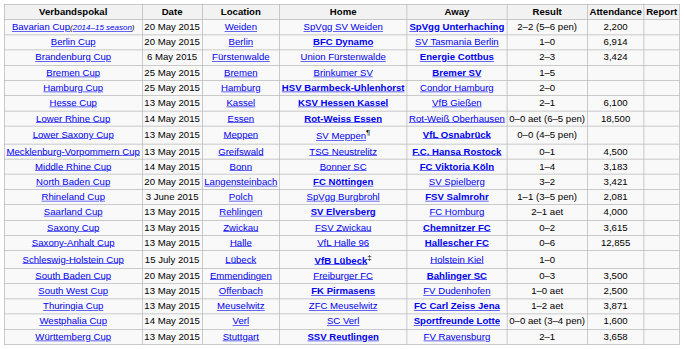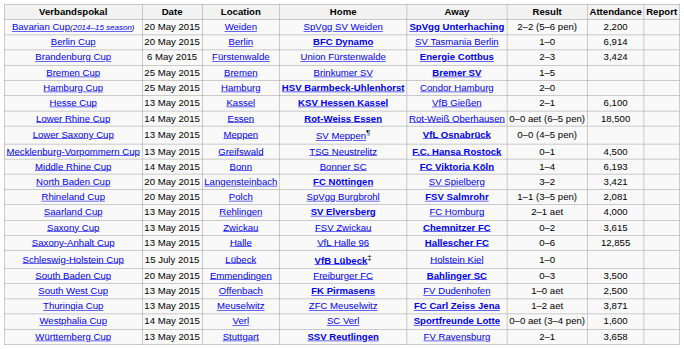 <table class="wikitable">
 <tr>
 <th>Verbandspokal</th>
 <th>Date</th>
 <th>Location</th>
 <th>Home</th>
 <th>Away</th>
 <th>Result</th>
 <th>Attendance</th>
 <th>Report</th>
 </tr>
 <tr align="center">
 <td><a href='#'>Bavarian Cup</a><small><em>(<a href='#'>2014–15 season</a>)</em></small></td>
 <td>20 May 2015</td>
 <td><a href='#'>Weiden</a></td>
 <td><a href='#'>SpVgg SV Weiden</a></td>
 <td><strong><a href='#'>SpVgg Unterhaching</a></strong></td>
 <td>2–2 (5–6 pen)</td>
 <td>2,200</td>
 <td></td>
 </tr>
 <tr align="center">
 <td><a href='#'>Berlin Cup</a></td>
 <td>20 May 2015</td>
 <td><a href='#'>Berlin</a></td>
 <td><strong><a href='#'>BFC Dynamo</a></strong></td>
 <td><a href='#'>SV Tasmania Berlin</a></td>
 <td>1–0</td>
 <td>6,914</td>
 <td></td>
 </tr>
 <tr align="center">
 <td><a href='#'>Brandenburg Cup</a></td>
 <td>6 May 2015</td>
 <td><a href='#'>Fürstenwalde</a></td>
 <td><a href='#'>Union Fürstenwalde</a></td>
 <td><strong><a href='#'>Energie Cottbus</a></strong></td>
 <td>2–3</td>
 <td>3,424</td>
 <td></td>
 </tr>
 <tr align="center">
 <td><a href='#'>Bremen Cup</a></td>
 <td>25 May 2015</td>
 <td><a href='#'>Bremen</a></td>
 <td><a href='#'>Brinkumer SV</a></td>
 <td><strong><a href='#'>Bremer SV</a></strong></td>
 <td>1–5</td>
 <td></td>
 <td></td>
 </tr>
 <tr align="center">
 <td><a href='#'>Hamburg Cup</a></td>
 <td>25 May 2015</td>
 <td><a href='#'>Hamburg</a></td>
 <td><strong><a href='#'>HSV Barmbeck-Uhlenhorst</a></strong></td>
 <td><a href='#'>Condor Hamburg</a></td>
 <td>2–0</td>
 <td></td>
 <td></td>
 </tr>
 <tr align="center">
 <td><a href='#'>Hesse Cup</a></td>
 <td>13 May 2015</td>
 <td><a href='#'>Kassel</a></td>
 <td><strong><a href='#'>KSV Hessen Kassel</a></strong></td>
 <td><a href='#'>VfB Gießen</a></td>
 <td>2–1</td>
 <td>6,100</td>
 <td></td>
 </tr>
 <tr align="center">
 <td><a href='#'>Lower Rhine Cup</a></td>
 <td>14 May 2015</td>
 <td><a href='#'>Essen</a></td>
 <td><strong><a href='#'>Rot-Weiss Essen</a></strong></td>
 <td><a href='#'>Rot-Weiß Oberhausen</a></td>
 <td>0–0 aet (6–5 pen)</td>
 <td>18,500</td>
 <td></td>
 </tr>
 <tr align="center">
 <td><a href='#'>Lower Saxony Cup</a></td>
 <td>13 May 2015</td>
 <td><a href='#'>Meppen</a></td>
 <td><a href='#'>SV Meppen</a><sup>¶</sup></td>
 <td><strong><a href='#'>VfL Osnabrück</a></strong></td>
 <td>0–0 (4–5 pen)</td>
 <td></td>
 <td></td>
 </tr>
 <tr align="center">
 <td><a href='#'>Mecklenburg-Vorpommern Cup</a></td>
 <td>13 May 2015</td>
 <td><a href='#'>Greifswald</a></td>
 <td><a href='#'>TSG Neustrelitz</a></td>
 <td><strong><a href='#'>F.C. Hansa Rostock</a></strong></td>
 <td>0–1</td>
 <td>4,500</td>
 <td></td>
 </tr>
 <tr align="center">
 <td><a href='#'>Middle Rhine Cup</a></td>
 <td>14 May 2015</td>
 <td><a href='#'>Bonn</a></td>
 <td><a href='#'>Bonner SC</a></td>
 <td><strong><a href='#'>FC Viktoria Köln</a></strong></td>
 <td>1–4</td>
-<td>3,183</td>
+<td>6,193</td>
 <td></td>
 </tr>
 <tr align="center">
 <td><a href='#'>North Baden Cup</a></td>
 <td>20 May 2015</td>
 <td><a href='#'>Langensteinbach</a></td>
 <td><strong><a href='#'>FC Nöttingen</a></strong></td>
 <td><a href='#'>SV Spielberg</a></td>
 <td>3–2</td>
 <td>3,421</td>
 <td></td>
 </tr>
 <tr align="center">
 <td><a href='#'>Rhineland Cup</a></td>
-<td>3 June 2015</td>
+<td>20 May 2015</td>
 <td><a href='#'>Polch</a></td>
 <td><a href='#'>SpVgg Burgbrohl</a></td>
 <td><strong><a href='#'>FSV Salmrohr</a></strong></td>
 <td>1–1 (3–5 pen)</td>
 <td>2,081</td>
 <td></td>
 </tr>
 <tr align="center">
 <td><a href='#'>Saarland Cup</a></td>
 <td>13 May 2015</td>
 <td><a href='#'>Rehlingen</a></td>
 <td><strong><a href='#'>SV Elversberg</a></strong></td>
 <td><a href='#'>FC Homburg</a></td>
 <td>2–1 aet</td>
 <td>4,000</td>
 <td></td>
 </tr>
 <tr align="center">
 <td><a href='#'>Saxony Cup</a></td>
 <td>13 May 2015</td>
 <td><a href='#'>Zwickau</a></td>
 <td><a href='#'>FSV Zwickau</a></td>
 <td><strong><a href='#'>Chemnitzer FC</a></strong></td>
 <td>0–2</td>
 <td>3,615</td>
 <td></td>
 </tr>
 <tr align="center">
 <td><a href='#'>Saxony-Anhalt Cup</a></td>
 <td>13 May 2015</td>
 <td><a href='#'>Halle</a></td>
 <td><a href='#'>VfL Halle 96</a></td>
 <td><strong><a href='#'>Hallescher FC</a></strong></td>
 <td>0–6</td>
 <td>12,855</td>
 <td></td>
 </tr>
 <tr align="center">
 <td><a href='#'>Schleswig-Holstein Cup</a></td>
 <td>15 July 2015</td>
 <td><a href='#'>Lübeck</a></td>
 <td><strong><a href='#'>VfB Lübeck</a></strong><sup>‡</sup></td>
 <td><a href='#'>Holstein Kiel</a></td>
 <td>1–0</td>
 <td></td>
 <td></td>
 </tr>
 <tr align="center">
 <td><a href='#'>South Baden Cup</a></td>
 <td>20 May 2015</td>
 <td><a href='#'>Emmendingen</a></td>
 <td><a href='#'>Freiburger FC</a></td>
 <td><strong><a href='#'>Bahlinger SC</a></strong></td>
 <td>0–3</td>
 <td>3,500</td>
 <td></td>
 </tr>
 <tr align="center">
 <td><a href='#'>South West Cup</a></td>
 <td>13 May 2015</td>
 <td><a href='#'>Offenbach</a></td>
 <td><strong><a href='#'>FK Pirmasens</a></strong></td>
 <td><a href='#'>FV Dudenhofen</a></td>
 <td>1–0 aet</td>
 <td>2,500</td>
 <td></td>
 </tr>
 <tr align="center">
 <td><a href='#'>Thuringia Cup</a></td>
 <td>13 May 2015</td>
 <td><a href='#'>Meuselwitz</a></td>
 <td><a href='#'>ZFC Meuselwitz</a></td>
 <td><strong><a href='#'>FC Carl Zeiss Jena</a></strong></td>
 <td>1–2 aet</td>
 <td>3,871</td>
 <td></td>
 </tr>
 <tr align="center">
 <td><a href='#'>Westphalia Cup</a></td>
 <td>14 May 2015</td>
 <td><a href='#'>Verl</a></td>
 <td><a href='#'>SC Verl</a></td>
 <td><strong><a href='#'>Sportfreunde Lotte</a></strong></td>
 <td>0–0 aet (3–4 pen)</td>
 <td>1,600</td>
 <td></td>
 </tr>
 <tr align="center">
 <td><a href='#'>Württemberg Cup</a></td>
 <td>13 May 2015</td>
 <td><a href='#'>Stuttgart</a></td>
 <td><strong><a href='#'>SSV Reutlingen</a></strong></td>
 <td><a href='#'>FV Ravensburg</a></td>
 <td>2–1</td>
 <td>3,658</td>
 <td></td>
 </tr>
 </table>
